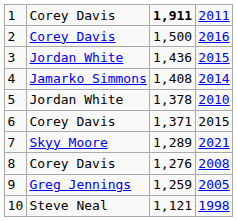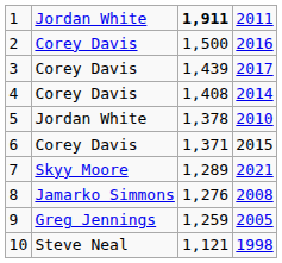 <table class="wikitable">
 <tr>
 </tr>
 <tr>
 <td>1</td>
-<td>Corey Davis</td>
+<td><a href='#'>Jordan White</a></td>
 <td><strong>1,911</strong></td>
 <td><a href='#'>2011</a></td>
 </tr>
 <tr>
 <td>2</td>
 <td><a href='#'>Corey Davis</a></td>
 <td>1,500</td>
 <td><a href='#'>2016</a></td>
 </tr>
 <tr>
 <td>3</td>
-<td><a href='#'>Jordan White</a></td>
-<td>1,436</td>
-<td><a href='#'>2015</a></td>
+<td>Corey Davis</td>
+<td>1,439</td>
+<td><a href='#'>2017</a></td>
 </tr>
 <tr>
 <td>4</td>
-<td><a href='#'>Jamarko Simmons</a></td>
+<td>Corey Davis</td>
 <td>1,408</td>
 <td><a href='#'>2014</a></td>
 </tr>
 <tr>
 <td>5</td>
 <td>Jordan White</td>
 <td>1,378</td>
 <td><a href='#'>2010</a></td>
 </tr>
 <tr>
 <td>6</td>
 <td>Corey Davis</td>
 <td>1,371</td>
 <td>2015</td>
 </tr>
 <tr>
 <td>7</td>
 <td><a href='#'>Skyy Moore</a></td>
 <td>1,289</td>
 <td><a href='#'>2021</a></td>
 </tr>
 <tr>
 <td>8</td>
-<td>Corey Davis</td>
+<td><a href='#'>Jamarko Simmons</a></td>
 <td>1,276</td>
 <td><a href='#'>2008</a></td>
 </tr>
 <tr>
 <td>9</td>
 <td><a href='#'>Greg Jennings</a></td>
 <td>1,259</td>
 <td><a href='#'>2005</a></td>
 </tr>
 <tr>
 <td>10</td>
 <td>Steve Neal</td>
 <td>1,121</td>
 <td><a href='#'>1998</a></td>
 </tr>
 </table>
